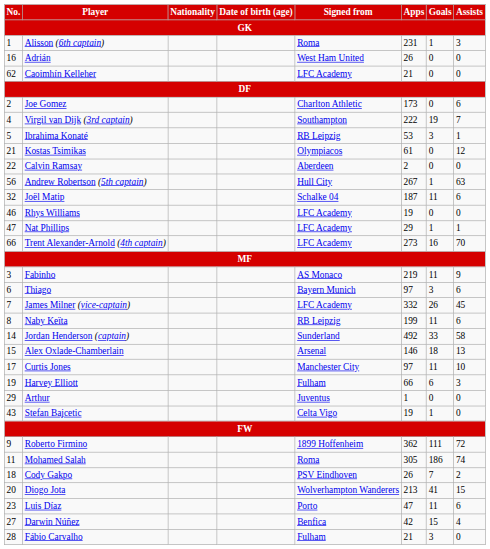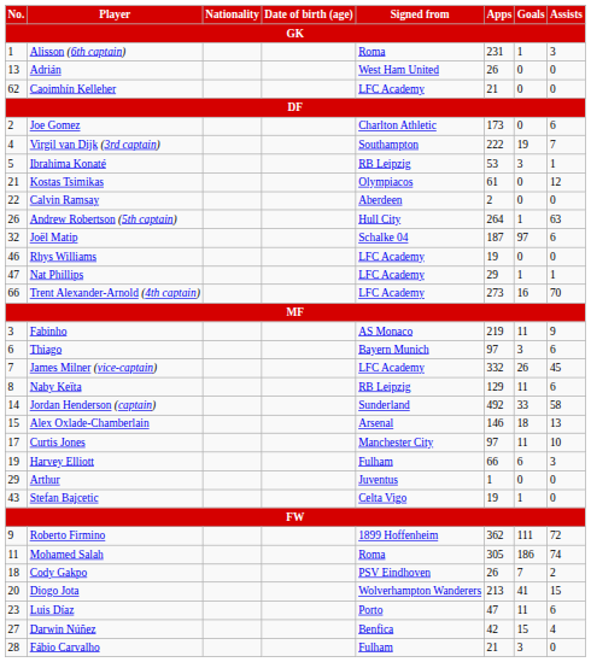 <table class="wikitable sortable" style="font-size:90%; white-space:nowrap;">
 <tr>
 <th style="background:#d50000; color:white; text-align:center;">No.</th>
 <th style="background:#d50000; color:white; text-align:center;">Player</th>
 <th style="background:#d50000; color:white; text-align:center;">Nationality</th>
 <th style="background:#d50000; color:white; text-align:center;">Date of birth (age)</th>
 <th style="background:#d50000; color:white; text-align:center;">Signed from</th>
 <th style="background:#d50000; color:white; text-align:center;">Apps</th>
 <th style="background:#d50000; color:white; text-align:center;">Goals</th>
 <th style="background:#d50000; color:white; text-align:center;">Assists</th>
 </tr>
 <tr>
 <th colspan="10" style="background:#d50000; color:white; text-align:center"><strong>GK</strong></th>
 </tr>
 <tr>
 <td>1</td>
 <td><a href='#'>Alisson</a> <em>(<a href='#'>6th captain</a>)</em></td>
 <td></td>
 <td></td>
 <td> <a href='#'>Roma</a></td>
 <td>231</td>
 <td>1</td>
 <td>3</td>
 </tr>
 <tr>
-<td>16</td>
+<td>13</td>
 <td><a href='#'>Adrián</a></td>
 <td></td>
 <td></td>
 <td> <a href='#'>West Ham United</a></td>
 <td>26</td>
 <td>0</td>
 <td>0</td>
 </tr>
 <tr>
 <td>62</td>
 <td><a href='#'>Caoimhín Kelleher</a></td>
 <td></td>
 <td></td>
 <td> <a href='#'>LFC Academy</a></td>
 <td>21</td>
 <td>0</td>
 <td>0</td>
 </tr>
 <tr>
 <th colspan="10" style="background:#d50000; color:white; text-align:center"><strong>DF</strong></th>
 </tr>
 <tr>
 <td>2</td>
 <td><a href='#'>Joe Gomez</a></td>
 <td></td>
 <td></td>
 <td> <a href='#'>Charlton Athletic</a></td>
 <td>173</td>
 <td>0</td>
 <td>6</td>
 </tr>
 <tr>
 <td>4</td>
 <td><a href='#'>Virgil van Dijk</a> <em>(<a href='#'>3rd captain</a>)</em></td>
 <td></td>
 <td></td>
 <td> <a href='#'>Southampton</a></td>
 <td>222</td>
 <td>19</td>
 <td>7</td>
 </tr>
 <tr>
 <td>5</td>
 <td><a href='#'>Ibrahima Konaté</a></td>
 <td></td>
 <td></td>
 <td> <a href='#'>RB Leipzig</a></td>
 <td>53</td>
 <td>3</td>
 <td>1</td>
 </tr>
 <tr>
 <td>21</td>
 <td><a href='#'>Kostas Tsimikas</a></td>
 <td></td>
 <td></td>
 <td> <a href='#'>Olympiacos</a></td>
 <td>61</td>
 <td>0</td>
 <td>12</td>
 </tr>
 <tr>
 <td>22</td>
 <td><a href='#'>Calvin Ramsay</a></td>
 <td></td>
 <td></td>
 <td> <a href='#'>Aberdeen</a></td>
 <td>2</td>
 <td>0</td>
 <td>0</td>
 </tr>
 <tr>
-<td>56</td>
+<td>26</td>
 <td><a href='#'>Andrew Robertson</a> <em>(<a href='#'>5th captain</a>)</em></td>
 <td></td>
 <td></td>
 <td> <a href='#'>Hull City</a></td>
-<td>267</td>
+<td>264</td>
 <td>1</td>
 <td>63</td>
 </tr>
 <tr>
 <td>32</td>
 <td><a href='#'>Joël Matip</a></td>
 <td></td>
 <td></td>
 <td> <a href='#'>Schalke 04</a></td>
 <td>187</td>
-<td>11</td>
+<td>97</td>
 <td>6</td>
 </tr>
 <tr>
 <td>46</td>
 <td><a href='#'>Rhys Williams</a></td>
 <td></td>
 <td></td>
 <td> <a href='#'>LFC Academy</a></td>
 <td>19</td>
 <td>0</td>
 <td>0</td>
 </tr>
 <tr>
 <td>47</td>
 <td><a href='#'>Nat Phillips</a></td>
 <td></td>
 <td></td>
 <td> <a href='#'>LFC Academy</a></td>
 <td>29</td>
 <td>1</td>
 <td>1</td>
 </tr>
 <tr>
 <td>66</td>
 <td><a href='#'>Trent Alexander-Arnold</a> <em>(<a href='#'>4th captain</a>)</em></td>
 <td></td>
 <td></td>
 <td> <a href='#'>LFC Academy</a></td>
 <td>273</td>
 <td>16</td>
 <td>70</td>
 </tr>
 <tr>
 <th colspan="10" style="background:#d50000; color:white; text-align:center"><strong>MF</strong></th>
 </tr>
 <tr>
 <td>3</td>
 <td><a href='#'>Fabinho</a></td>
 <td></td>
 <td></td>
 <td> <a href='#'>AS Monaco</a></td>
 <td>219</td>
 <td>11</td>
 <td>9</td>
 </tr>
 <tr>
 <td>6</td>
 <td><a href='#'>Thiago</a></td>
 <td></td>
 <td></td>
 <td> <a href='#'>Bayern Munich</a></td>
 <td>97</td>
 <td>3</td>
 <td>6</td>
 </tr>
 <tr>
 <td>7</td>
 <td><a href='#'>James Milner</a> <em>(<a href='#'>vice-captain</a>)</em></td>
 <td></td>
 <td></td>
 <td> <a href='#'>LFC Academy</a></td>
 <td>332</td>
 <td>26</td>
 <td>45</td>
 </tr>
 <tr>
 <td>8</td>
 <td><a href='#'>Naby Keïta</a></td>
 <td></td>
 <td></td>
 <td> <a href='#'>RB Leipzig</a></td>
-<td>199</td>
+<td>129</td>
 <td>11</td>
 <td>6</td>
 </tr>
 <tr>
 <td>14</td>
 <td><a href='#'>Jordan Henderson</a> <em>(<a href='#'>captain</a>)</em></td>
 <td></td>
 <td></td>
 <td> <a href='#'>Sunderland</a></td>
 <td>492</td>
 <td>33</td>
 <td>58</td>
 </tr>
 <tr>
 <td>15</td>
 <td><a href='#'>Alex Oxlade-Chamberlain</a></td>
 <td></td>
 <td></td>
 <td> <a href='#'>Arsenal</a></td>
 <td>146</td>
 <td>18</td>
 <td>13</td>
 </tr>
 <tr>
 <td>17</td>
 <td><a href='#'>Curtis Jones</a></td>
 <td></td>
 <td></td>
 <td> <a href='#'>Manchester City</a></td>
 <td>97</td>
 <td>11</td>
 <td>10</td>
 </tr>
 <tr>
 <td>19</td>
 <td><a href='#'>Harvey Elliott</a></td>
 <td></td>
 <td></td>
 <td> <a href='#'>Fulham</a></td>
 <td>66</td>
 <td>6</td>
 <td>3</td>
 </tr>
 <tr>
 <td>29</td>
 <td><a href='#'>Arthur</a></td>
 <td></td>
 <td></td>
 <td> <a href='#'>Juventus</a></td>
 <td>1</td>
 <td>0</td>
 <td>0</td>
 </tr>
 <tr>
 <td>43</td>
 <td><a href='#'>Stefan Bajcetic</a></td>
 <td></td>
 <td></td>
 <td> <a href='#'>Celta Vigo</a></td>
 <td>19</td>
 <td>1</td>
 <td>0</td>
 </tr>
 <tr>
 <th colspan="10" style="background:#d50000; color:white; text-align:center"><strong>FW</strong></th>
 </tr>
 <tr>
 <td>9</td>
 <td><a href='#'>Roberto Firmino</a></td>
 <td></td>
 <td></td>
 <td> <a href='#'>1899 Hoffenheim</a></td>
 <td>362</td>
 <td>111</td>
 <td>72</td>
 </tr>
 <tr>
 <td>11</td>
 <td><a href='#'>Mohamed Salah</a></td>
 <td></td>
 <td></td>
 <td> <a href='#'>Roma</a></td>
 <td>305</td>
 <td>186</td>
 <td>74</td>
 </tr>
 <tr>
 <td>18</td>
 <td><a href='#'>Cody Gakpo</a></td>
 <td></td>
 <td></td>
 <td> <a href='#'>PSV Eindhoven</a></td>
 <td>26</td>
 <td>7</td>
 <td>2</td>
 </tr>
 <tr>
 <td>20</td>
 <td><a href='#'>Diogo Jota</a></td>
 <td></td>
 <td></td>
 <td> <a href='#'>Wolverhampton Wanderers</a></td>
 <td>213</td>
 <td>41</td>
 <td>15</td>
 </tr>
 <tr>
 <td>23</td>
 <td><a href='#'>Luis Díaz</a></td>
 <td></td>
 <td></td>
 <td> <a href='#'>Porto</a></td>
 <td>47</td>
 <td>11</td>
 <td>6</td>
 </tr>
 <tr>
 <td>27</td>
 <td><a href='#'>Darwin Núñez</a></td>
 <td></td>
 <td></td>
 <td> <a href='#'>Benfica</a></td>
 <td>42</td>
 <td>15</td>
 <td>4</td>
 </tr>
 <tr>
 <td>28</td>
 <td><a href='#'>Fábio Carvalho</a></td>
 <td></td>
 <td></td>
 <td> <a href='#'>Fulham</a></td>
 <td>21</td>
 <td>3</td>
 <td>0</td>
 </tr>
 </table>
